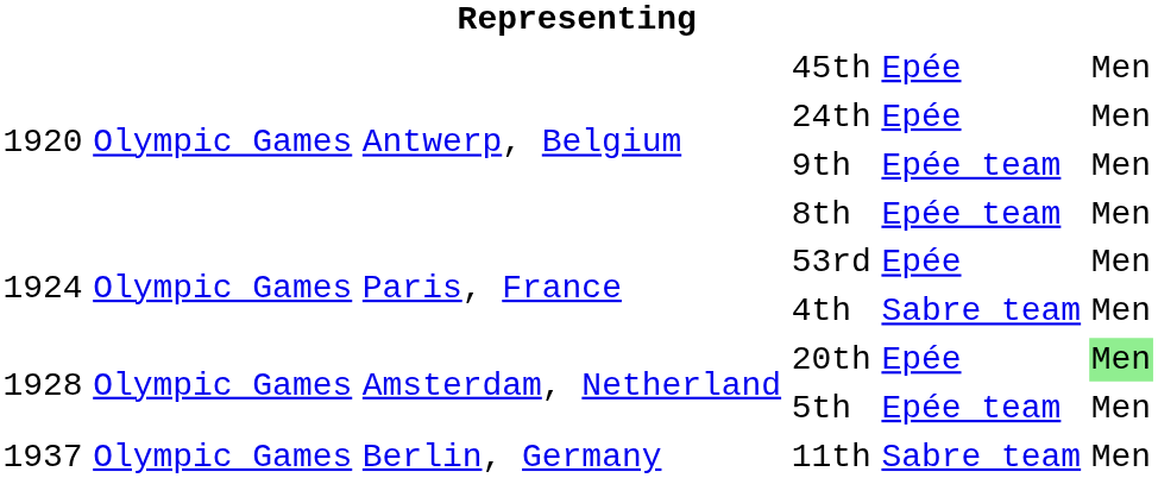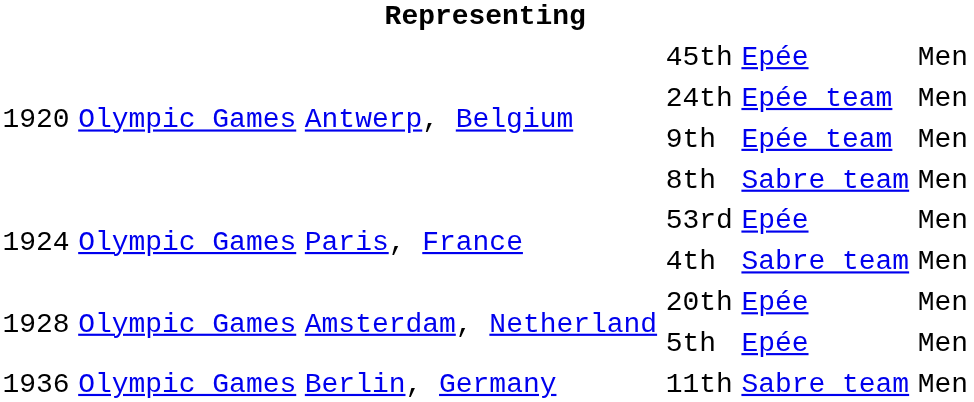 <table>
 <tr>
 <th colspan="6">Representing </th>
 </tr>
 <tr>
 <td rowspan=4>1920</td>
 <td rowspan=4><a href='#'>Olympic Games</a></td>
 <td rowspan=4><a href='#'>Antwerp</a>, <a href='#'>Belgium</a></td>
 <td>45th</td>
 <td><a href='#'>Epée</a></td>
 <td>Men</td>
 </tr>
 <tr>
 <td>24th</td>
-<td><a href='#'>Epée</a></td>
+<td><a href='#'>Epée team</a></td>
 <td>Men</td>
 </tr>
 <tr>
 <td>9th</td>
 <td><a href='#'>Epée team</a></td>
 <td>Men</td>
 </tr>
 <tr>
 <td>8th</td>
-<td><a href='#'>Epée team</a></td>
+<td><a href='#'>Sabre team</a></td>
 <td>Men</td>
 </tr>
 <tr>
 <td rowspan=2>1924</td>
 <td rowspan=2><a href='#'>Olympic Games</a></td>
 <td rowspan=2><a href='#'>Paris</a>, <a href='#'> France</a></td>
 <td>53rd</td>
 <td><a href='#'>Epée</a></td>
 <td>Men</td>
 </tr>
 <tr>
 <td>4th</td>
 <td><a href='#'>Sabre team</a></td>
 <td>Men</td>
 </tr>
 <tr>
 <td rowspan=2>1928</td>
 <td rowspan=2><a href='#'>Olympic Games</a></td>
 <td rowspan=2><a href='#'>Amsterdam</a>, <a href='#'>Netherland</a></td>
 <td>20th</td>
 <td><a href='#'>Epée</a></td>
-<td style="background: lightgreen;">Men</td>
+<td>Men</td>
 </tr>
 <tr>
 <td>5th</td>
-<td><a href='#'>Epée team</a></td>
+<td><a href='#'>Epée</a></td>
 <td>Men</td>
 </tr>
 <tr>
-<td>1937</td>
+<td>1936</td>
 <td><a href='#'>Olympic Games</a></td>
 <td><a href='#'>Berlin</a>, <a href='#'>Germany</a></td>
 <td>11th</td>
 <td><a href='#'>Sabre team</a></td>
 <td>Men</td>
 </tr>
 </table>
